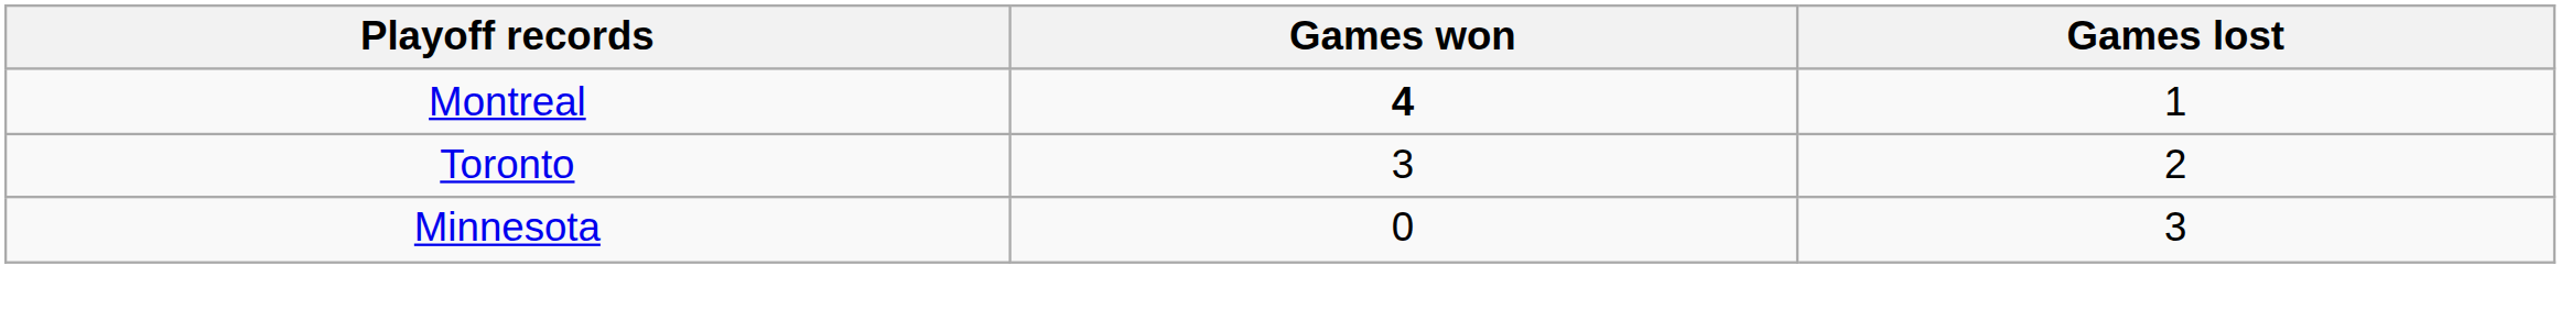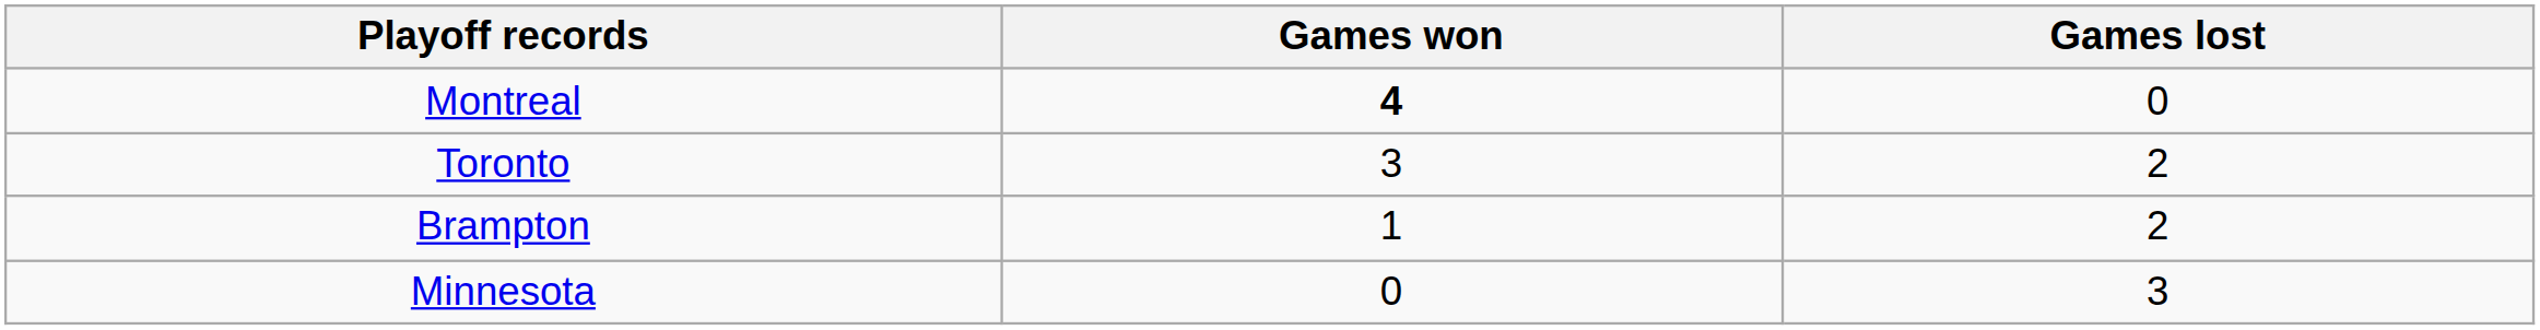 <table class="wikitable" width="80%">
 <tr>
 <th>Playoff records</th>
 <th>Games won</th>
 <th>Games lost</th>
 </tr>
 <tr align="center" bgcolor="">
 <td><a href='#'>Montreal</a></td>
 <td><strong>4</strong></td>
-<td>1</td>
+<td>0</td>
 </tr>
 <tr align="center" bgcolor="">
 <td><a href='#'>Toronto</a></td>
 <td>3</td>
+<td>2</td>
+</tr>
+<tr align="center" bgcolor="">
+<td><a href='#'>Brampton</a></td>
+<td>1</td>
 <td>2</td>
 </tr>
 <tr align="center" bgcolor="">
 <td><a href='#'>Minnesota</a></td>
 <td>0</td>
 <td>3</td>
 </tr>
 </table>
